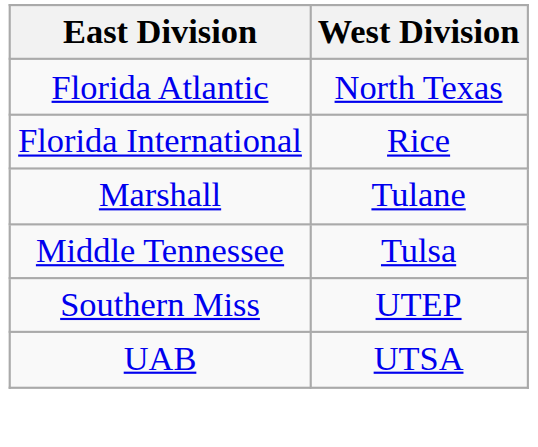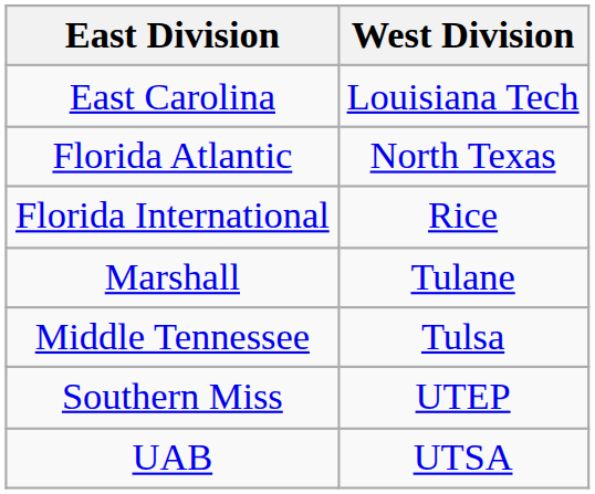 <table class="wikitable" style="text-align:center; margin: 1em auto;">
 <tr>
 <th>East Division</th>
 <th>West Division</th>
+</tr>
+<tr>
+<td><a href='#'>East Carolina</a></td>
+<td><a href='#'>Louisiana Tech</a></td>
 </tr>
 <tr>
 <td><a href='#'>Florida Atlantic</a></td>
 <td><a href='#'>North Texas</a></td>
 </tr>
 <tr>
 <td><a href='#'>Florida International</a></td>
 <td><a href='#'>Rice</a></td>
 </tr>
 <tr>
 <td><a href='#'>Marshall</a></td>
 <td><a href='#'>Tulane</a></td>
 </tr>
 <tr>
 <td><a href='#'>Middle Tennessee</a></td>
 <td><a href='#'>Tulsa</a></td>
 </tr>
 <tr>
 <td><a href='#'>Southern Miss</a></td>
 <td><a href='#'>UTEP</a></td>
 </tr>
 <tr>
 <td><a href='#'>UAB</a></td>
 <td><a href='#'>UTSA</a></td>
 </tr>
 </table>
